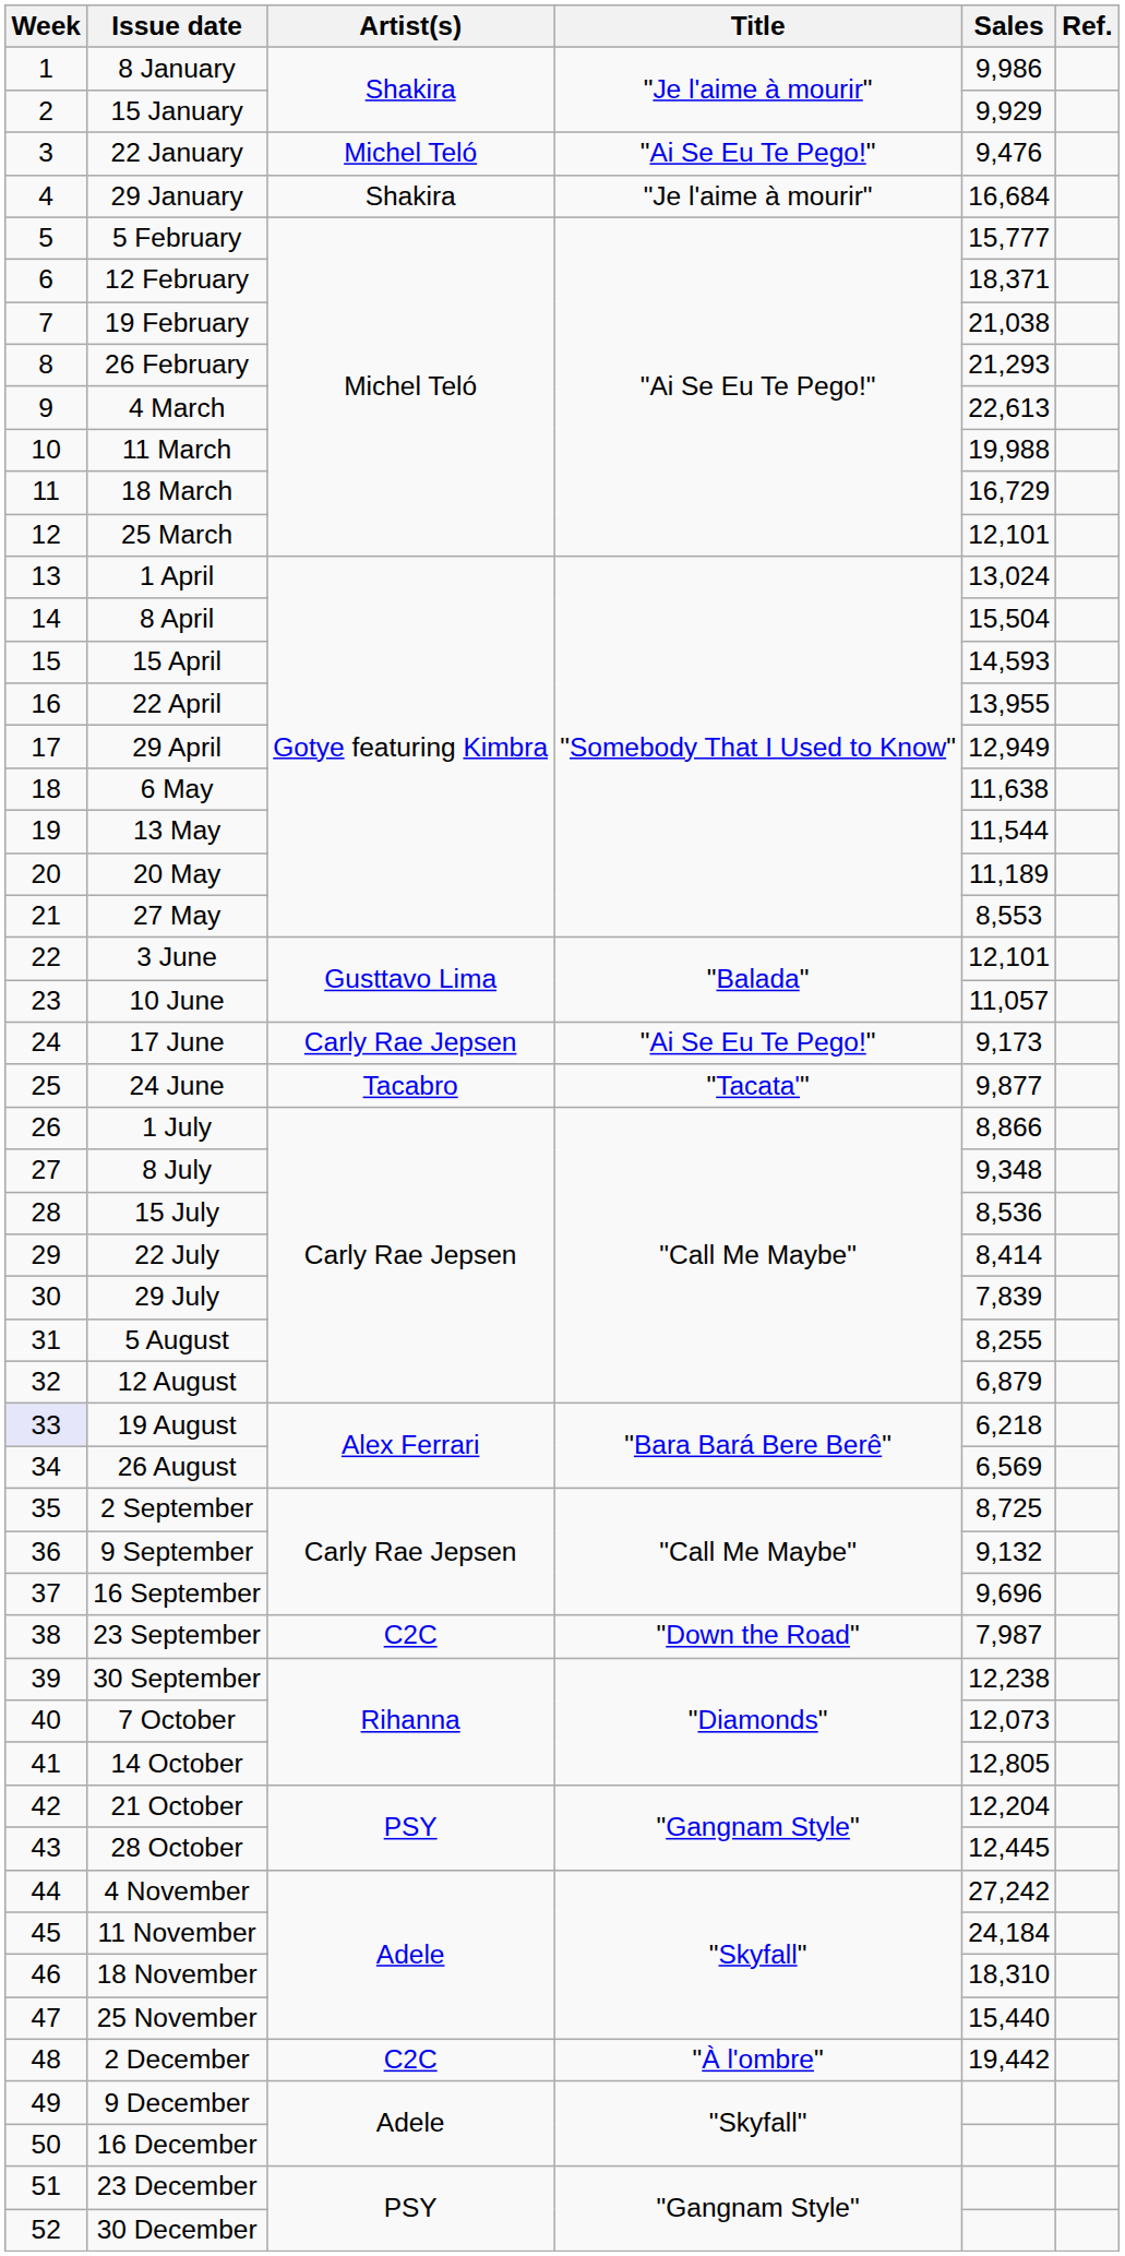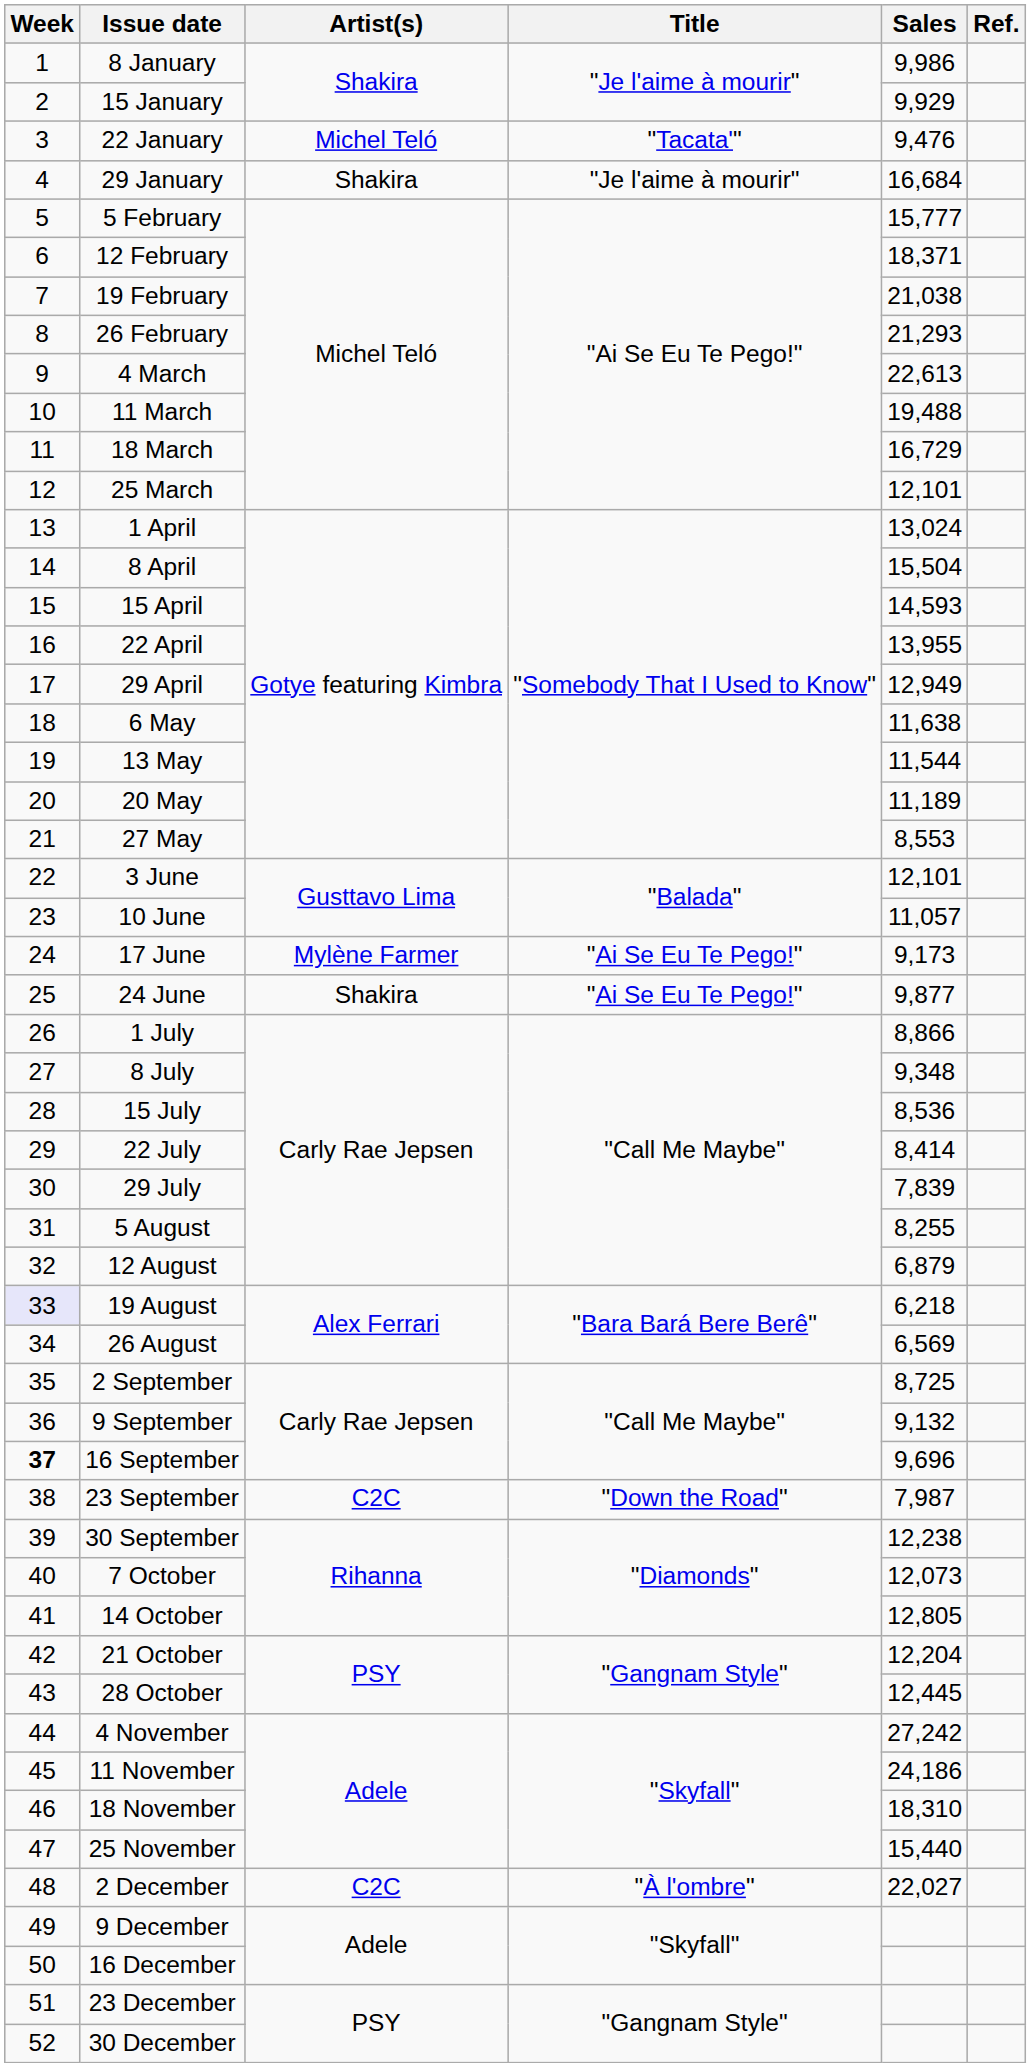 <table class="wikitable" style="text-align:center;">
 <tr>
 <th>Week</th>
 <th>Issue date</th>
 <th>Artist(s)</th>
 <th>Title</th>
 <th>Sales</th>
 <th>Ref.</th>
 </tr>
 <tr>
 <td>1</td>
 <td>8 January</td>
 <td rowspan="2"><a href='#'>Shakira</a></td>
 <td rowspan="2">"<a href='#'>Je l'aime à mourir</a>"</td>
 <td>9,986</td>
 <td></td>
 </tr>
 <tr>
 <td>2</td>
 <td>15 January</td>
 <td>9,929</td>
 <td></td>
 </tr>
 <tr>
 <td>3</td>
 <td>22 January</td>
 <td><a href='#'>Michel Teló</a></td>
-<td>"<a href='#'>Ai Se Eu Te Pego!</a>"</td>
+<td>"<a href='#'>Tacata'</a>"</td>
 <td>9,476</td>
 <td></td>
 </tr>
 <tr>
 <td>4</td>
 <td>29 January</td>
 <td>Shakira</td>
 <td>"Je l'aime à mourir"</td>
 <td>16,684</td>
 <td></td>
 </tr>
 <tr>
 <td>5</td>
 <td>5 February</td>
 <td rowspan="8">Michel Teló</td>
 <td rowspan="8">"Ai Se Eu Te Pego!"</td>
 <td>15,777</td>
 <td></td>
 </tr>
 <tr>
 <td>6</td>
 <td>12 February</td>
 <td>18,371</td>
 <td></td>
 </tr>
 <tr>
 <td>7</td>
 <td>19 February</td>
 <td>21,038</td>
 <td></td>
 </tr>
 <tr>
 <td>8</td>
 <td>26 February</td>
 <td>21,293</td>
 <td></td>
 </tr>
 <tr>
 <td>9</td>
 <td>4 March</td>
 <td>22,613</td>
 <td></td>
 </tr>
 <tr>
 <td>10</td>
 <td>11 March</td>
-<td>19,988</td>
+<td>19,488</td>
 <td></td>
 </tr>
 <tr>
 <td>11</td>
 <td>18 March</td>
 <td>16,729</td>
 <td></td>
 </tr>
 <tr>
 <td>12</td>
 <td>25 March</td>
 <td>12,101</td>
 <td></td>
 </tr>
 <tr>
 <td>13</td>
 <td>1 April</td>
 <td rowspan="9"><a href='#'>Gotye</a> featuring <a href='#'>Kimbra</a></td>
 <td rowspan="9">"<a href='#'>Somebody That I Used to Know</a>"</td>
 <td>13,024</td>
 <td></td>
 </tr>
 <tr>
 <td>14</td>
 <td>8 April</td>
 <td>15,504</td>
 <td></td>
 </tr>
 <tr>
 <td>15</td>
 <td>15 April</td>
 <td>14,593</td>
 <td></td>
 </tr>
 <tr>
 <td>16</td>
 <td>22 April</td>
 <td>13,955</td>
 <td></td>
 </tr>
 <tr>
 <td>17</td>
 <td>29 April</td>
 <td>12,949</td>
 <td></td>
 </tr>
 <tr>
 <td>18</td>
 <td>6 May</td>
 <td>11,638</td>
 <td></td>
 </tr>
 <tr>
 <td>19</td>
 <td>13 May</td>
 <td>11,544</td>
 <td></td>
 </tr>
 <tr>
 <td>20</td>
 <td>20 May</td>
 <td>11,189</td>
 <td></td>
 </tr>
 <tr>
 <td>21</td>
 <td>27 May</td>
 <td>8,553</td>
 <td></td>
 </tr>
 <tr>
 <td>22</td>
 <td>3 June</td>
 <td rowspan="2"><a href='#'>Gusttavo Lima</a></td>
 <td rowspan="2">"<a href='#'>Balada</a>"</td>
 <td>12,101</td>
 <td></td>
 </tr>
 <tr>
 <td>23</td>
 <td>10 June</td>
 <td>11,057</td>
 <td></td>
 </tr>
 <tr>
 <td>24</td>
 <td>17 June</td>
-<td><a href='#'>Carly Rae Jepsen</a></td>
+<td><a href='#'>Mylène Farmer</a></td>
 <td>"<a href='#'>Ai Se Eu Te Pego!</a>"</td>
 <td>9,173</td>
 <td></td>
 </tr>
 <tr>
 <td>25</td>
 <td>24 June</td>
-<td><a href='#'>Tacabro</a></td>
-<td>"<a href='#'>Tacata'</a>"</td>
+<td>Shakira</td>
+<td>"<a href='#'>Ai Se Eu Te Pego!</a>"</td>
 <td>9,877</td>
 <td></td>
 </tr>
 <tr>
 <td>26</td>
 <td>1 July</td>
 <td rowspan="7">Carly Rae Jepsen</td>
 <td rowspan="7">"Call Me Maybe"</td>
 <td>8,866</td>
 <td></td>
 </tr>
 <tr>
 <td>27</td>
 <td>8 July</td>
 <td>9,348</td>
 <td></td>
 </tr>
 <tr>
 <td>28</td>
 <td>15 July</td>
 <td>8,536</td>
 <td></td>
 </tr>
 <tr>
 <td>29</td>
 <td>22 July</td>
 <td>8,414</td>
 <td></td>
 </tr>
 <tr>
 <td>30</td>
 <td>29 July</td>
 <td>7,839</td>
 <td></td>
 </tr>
 <tr>
 <td>31</td>
 <td>5 August</td>
 <td>8,255</td>
 <td></td>
 </tr>
 <tr>
 <td>32</td>
 <td>12 August</td>
 <td>6,879</td>
 <td></td>
 </tr>
 <tr>
 <td style="background: lavender;">33</td>
 <td>19 August</td>
 <td rowspan="2"><a href='#'>Alex Ferrari</a></td>
 <td rowspan="2">"<a href='#'>Bara Bará Bere Berê</a>"</td>
 <td>6,218</td>
 <td></td>
 </tr>
 <tr>
 <td>34</td>
 <td>26 August</td>
 <td>6,569</td>
 <td></td>
 </tr>
 <tr>
 <td>35</td>
 <td>2 September</td>
 <td rowspan="3">Carly Rae Jepsen</td>
 <td rowspan="3">"Call Me Maybe"</td>
 <td>8,725</td>
 <td></td>
 </tr>
 <tr>
 <td>36</td>
 <td>9 September</td>
 <td>9,132</td>
 <td></td>
 </tr>
 <tr>
-<td>37</td>
+<td><strong>37</strong></td>
 <td>16 September</td>
 <td>9,696</td>
 <td></td>
 </tr>
 <tr>
 <td>38</td>
 <td>23 September</td>
 <td><a href='#'>C2C</a></td>
 <td>"<a href='#'>Down the Road</a>"</td>
 <td>7,987</td>
 <td></td>
 </tr>
 <tr>
 <td>39</td>
 <td>30 September</td>
 <td rowspan="3"><a href='#'>Rihanna</a></td>
 <td rowspan="3">"<a href='#'>Diamonds</a>"</td>
 <td>12,238</td>
 <td></td>
 </tr>
 <tr>
 <td>40</td>
 <td>7 October</td>
 <td>12,073</td>
 <td></td>
 </tr>
 <tr>
 <td>41</td>
 <td>14 October</td>
 <td>12,805</td>
 <td></td>
 </tr>
 <tr>
 <td>42</td>
 <td>21 October</td>
 <td rowspan="2"><a href='#'>PSY</a></td>
 <td rowspan="2">"<a href='#'>Gangnam Style</a>"</td>
 <td>12,204</td>
 <td></td>
 </tr>
 <tr>
 <td>43</td>
 <td>28 October</td>
 <td>12,445</td>
 <td></td>
 </tr>
 <tr>
 <td>44</td>
 <td>4 November</td>
 <td rowspan="4"><a href='#'>Adele</a></td>
 <td rowspan="4">"<a href='#'>Skyfall</a>"</td>
 <td>27,242</td>
 <td></td>
 </tr>
 <tr>
 <td>45</td>
 <td>11 November</td>
-<td>24,184</td>
+<td>24,186</td>
 <td></td>
 </tr>
 <tr>
 <td>46</td>
 <td>18 November</td>
 <td>18,310</td>
 <td></td>
 </tr>
 <tr>
 <td>47</td>
 <td>25 November</td>
 <td>15,440</td>
 <td></td>
 </tr>
 <tr>
 <td>48</td>
 <td>2 December</td>
 <td><a href='#'>C2C</a></td>
 <td>"<a href='#'>À l'ombre</a>"</td>
-<td>19,442</td>
+<td>22,027</td>
 <td></td>
 </tr>
 <tr>
 <td>49</td>
 <td>9 December</td>
 <td rowspan="2">Adele</td>
 <td rowspan="2">"Skyfall"</td>
 <td></td>
 <td></td>
 </tr>
 <tr>
 <td>50</td>
 <td>16 December</td>
 <td></td>
 <td></td>
 </tr>
 <tr>
 <td>51</td>
 <td>23 December</td>
 <td rowspan="2">PSY</td>
 <td rowspan="2">"Gangnam Style"</td>
 <td></td>
 <td></td>
 </tr>
 <tr>
 <td>52</td>
 <td>30 December</td>
 <td></td>
 <td></td>
 </tr>
 </table>
